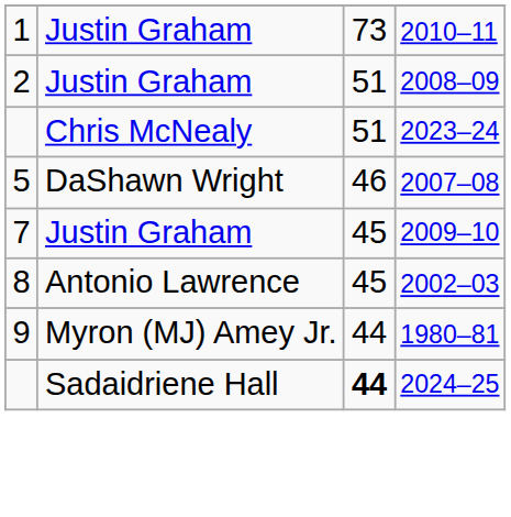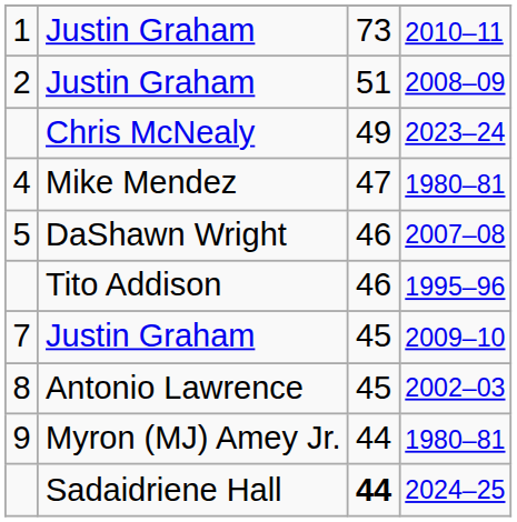 <table class="wikitable">
 <tr>
 </tr>
 <tr>
 <td>1</td>
 <td><a href='#'>Justin Graham</a></td>
 <td>73</td>
 <td style="font-size:80%;"><a href='#'>2010–11</a></td>
 </tr>
 <tr>
 <td>2</td>
 <td><a href='#'>Justin Graham</a></td>
 <td>51</td>
 <td style="font-size:80%;"><a href='#'>2008–09</a></td>
 </tr>
 <tr>
 <td></td>
 <td><a href='#'>Chris McNealy</a></td>
-<td>51</td>
+<td>49</td>
 <td style="font-size:80%;"><a href='#'>2023–24</a></td>
+</tr>
+<tr>
+<td>4</td>
+<td>Mike Mendez</td>
+<td>47</td>
+<td style="font-size:80%;"><a href='#'>1980–81</a></td>
 </tr>
 <tr>
 <td>5</td>
 <td>DaShawn Wright</td>
 <td>46</td>
 <td style="font-size:80%;"><a href='#'>2007–08</a></td>
+</tr>
+<tr>
+<td></td>
+<td>Tito Addison</td>
+<td>46</td>
+<td style="font-size:80%;"><a href='#'>1995–96</a></td>
 </tr>
 <tr>
 <td>7</td>
 <td><a href='#'>Justin Graham</a></td>
 <td>45</td>
 <td style="font-size:80%;"><a href='#'>2009–10</a></td>
 </tr>
 <tr>
 <td>8</td>
 <td>Antonio Lawrence</td>
 <td>45</td>
 <td style="font-size:80%;"><a href='#'>2002–03</a></td>
 </tr>
 <tr>
 <td>9</td>
 <td>Myron (MJ) Amey Jr.</td>
 <td>44</td>
 <td style="font-size:80%;"><a href='#'>1980–81</a></td>
 </tr>
 <tr>
 <td></td>
 <td>Sadaidriene Hall</td>
 <td><strong>44</strong></td>
 <td style="font-size:80%;"><a href='#'>2024–25</a></td>
 </tr>
 </table>
